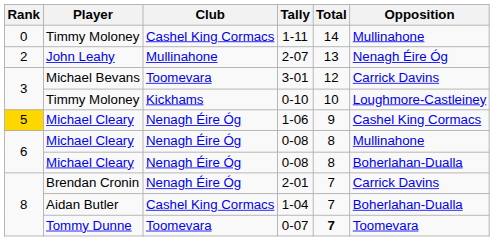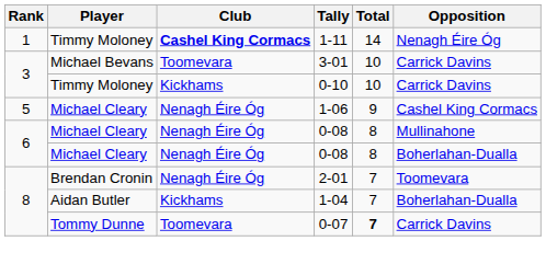 <table class="wikitable">
 <tr>
 <th>Rank</th>
 <th>Player</th>
 <th>Club</th>
 <th>Tally</th>
 <th>Total</th>
 <th>Opposition</th>
 </tr>
 <tr>
-<td rowspan="1" style="text-align:center;">0</td>
+<td rowspan="1" style="text-align:center;">1</td>
 <td>Timmy Moloney</td>
-<td><a href='#'>Cashel King Cormacs</a></td>
+<td><strong><a href='#'>Cashel King Cormacs</a></strong></td>
 <td align=center>1-11</td>
 <td align=center>14</td>
-<td><a href='#'>Mullinahone</a></td>
-</tr>
-<tr>
-<td rowspan="1" style="text-align:center;">2</td>
-<td><a href='#'>John Leahy</a></td>
-<td><a href='#'>Mullinahone</a></td>
-<td align=center>2-07</td>
-<td align=center>13</td>
 <td><a href='#'>Nenagh Éire Óg</a></td>
 </tr>
 <tr>
 <td rowspan="2" style="text-align:center;">3</td>
 <td>Michael Bevans</td>
 <td><a href='#'>Toomevara</a></td>
 <td align=center>3-01</td>
-<td align=center>12</td>
+<td align=center>10</td>
 <td><a href='#'>Carrick Davins</a></td>
 </tr>
 <tr>
 <td>Timmy Moloney</td>
 <td><a href='#'>Kickhams</a></td>
 <td align=center>0-10</td>
 <td align=center>10</td>
-<td><a href='#'>Loughmore-Castleiney</a></td>
+<td><a href='#'>Carrick Davins</a></td>
 </tr>
 <tr>
-<td rowspan="1" style="background: gold; text-align:center;">5</td>
+<td rowspan="1" style="text-align:center;">5</td>
 <td><a href='#'>Michael Cleary</a></td>
 <td><a href='#'>Nenagh Éire Óg</a></td>
 <td align=center>1-06</td>
 <td align=center>9</td>
 <td><a href='#'>Cashel King Cormacs</a></td>
 </tr>
 <tr>
 <td rowspan="2" style="text-align:center;">6</td>
 <td><a href='#'>Michael Cleary</a></td>
 <td><a href='#'>Nenagh Éire Óg</a></td>
 <td align=center>0-08</td>
 <td align=center>8</td>
 <td><a href='#'>Mullinahone</a></td>
 </tr>
 <tr>
 <td><a href='#'>Michael Cleary</a></td>
 <td><a href='#'>Nenagh Éire Óg</a></td>
 <td align=center>0-08</td>
 <td align=center>8</td>
 <td><a href='#'>Boherlahan-Dualla</a></td>
 </tr>
 <tr>
 <td rowspan="3" style="text-align:center;">8</td>
 <td>Brendan Cronin</td>
 <td><a href='#'>Nenagh Éire Óg</a></td>
 <td align=center>2-01</td>
 <td align=center>7</td>
-<td><a href='#'>Carrick Davins</a></td>
+<td><a href='#'>Toomevara</a></td>
 </tr>
 <tr>
 <td>Aidan Butler</td>
-<td><a href='#'>Cashel King Cormacs</a></td>
+<td><a href='#'>Kickhams</a></td>
 <td align=center>1-04</td>
 <td align=center>7</td>
 <td><a href='#'>Boherlahan-Dualla</a></td>
 </tr>
 <tr>
 <td><a href='#'>Tommy Dunne</a></td>
 <td><a href='#'>Toomevara</a></td>
 <td align=center>0-07</td>
 <td align=center><strong>7</strong></td>
-<td><a href='#'>Toomevara</a></td>
+<td><a href='#'>Carrick Davins</a></td>
 </tr>
 </table>
